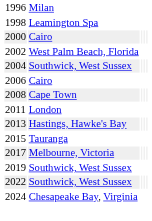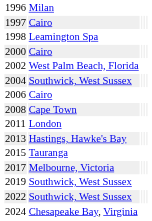 <table>
 <tr>
 <td>1996</td>
 <td> <a href='#'>Milan</a></td>
+<td></td>
+<td></td>
+<td><br></td>
+</tr>
+<tr bgcolor="#EFEFEF">
+<td>1997</td>
+<td> <a href='#'>Cairo</a></td>
 <td></td>
 <td></td>
 <td><br></td>
 </tr>
 <tr>
 <td>1998</td>
 <td> <a href='#'>Leamington Spa</a></td>
 <td></td>
 <td></td>
 <td><br></td>
 </tr>
 <tr bgcolor="#EFEFEF">
 <td>2000</td>
 <td> <a href='#'>Cairo</a></td>
 <td></td>
 <td></td>
 <td><br></td>
 </tr>
 <tr>
 <td>2002</td>
 <td> <a href='#'>West Palm Beach, Florida</a></td>
 <td></td>
 <td></td>
 <td><br></td>
 </tr>
 <tr bgcolor="#EFEFEF">
 <td>2004</td>
 <td> <a href='#'>Southwick, West Sussex</a></td>
 <td></td>
 <td></td>
 <td><br></td>
 </tr>
 <tr>
 <td>2006</td>
 <td> <a href='#'>Cairo</a></td>
 <td></td>
 <td></td>
 <td><br></td>
 </tr>
 <tr bgcolor="#EFEFEF">
 <td>2008</td>
 <td> <a href='#'>Cape Town</a></td>
 <td></td>
 <td></td>
 <td><br></td>
 </tr>
 <tr>
 <td>2011</td>
 <td> <a href='#'>London</a></td>
 <td></td>
 <td></td>
 <td><br></td>
 </tr>
 <tr bgcolor="#EFEFEF">
 <td>2013</td>
 <td> <a href='#'>Hastings, Hawke's Bay</a></td>
 <td></td>
 <td></td>
 <td><br></td>
 </tr>
 <tr>
 <td>2015</td>
 <td> <a href='#'>Tauranga</a></td>
 <td></td>
 <td></td>
 <td><br></td>
 </tr>
 <tr bgcolor="#EFEFEF">
 <td>2017</td>
 <td> <a href='#'>Melbourne, Victoria</a></td>
 <td></td>
 <td></td>
 <td><br></td>
 </tr>
 <tr>
 <td>2019</td>
 <td> <a href='#'>Southwick, West Sussex</a></td>
 <td></td>
 <td></td>
 <td><br></td>
 </tr>
 <tr bgcolor="#EFEFEF">
 <td>2022</td>
 <td> <a href='#'>Southwick, West Sussex</a></td>
 <td></td>
 <td></td>
 <td><br></td>
 </tr>
 <tr>
 <td>2024</td>
 <td> <a href='#'>Chesapeake Bay</a>, <a href='#'>Virginia</a></td>
 <td></td>
 <td></td>
 <td><br></td>
 </tr>
 </table>
